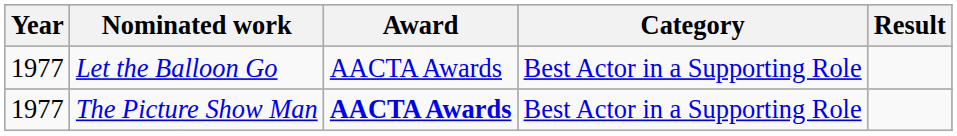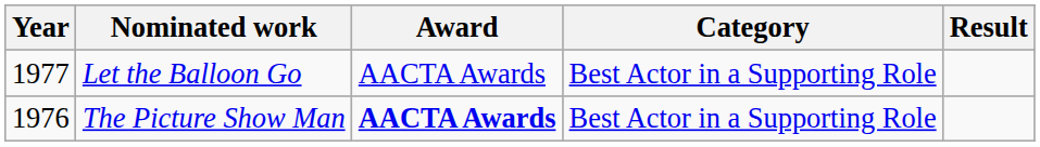 <table class="wikitable sortable">
 <tr>
 <th>Year</th>
 <th>Nominated work</th>
 <th>Award</th>
 <th>Category</th>
 <th>Result</th>
 </tr>
 <tr>
 <td>1977</td>
 <td><em><a href='#'>Let the Balloon Go</a></em></td>
 <td><a href='#'>AACTA Awards</a></td>
 <td><a href='#'> Best Actor in a Supporting Role</a></td>
 <td></td>
 </tr>
 <tr>
-<td>1977</td>
+<td>1976</td>
 <td><em><a href='#'>The Picture Show Man</a></em></td>
 <td><strong><a href='#'>AACTA Awards</a></strong></td>
 <td><a href='#'> Best Actor in a Supporting Role</a></td>
 <td></td>
 </tr>
 </table>
